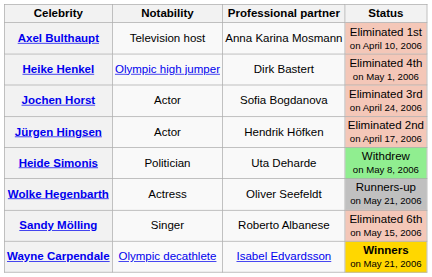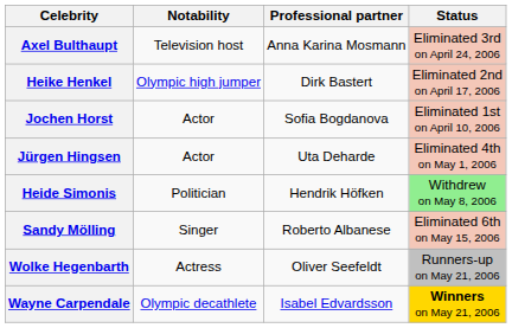 <table class="wikitable sortable" style="text-align:center;">
 <tr>
 <th scope="col">Celebrity</th>
 <th scope="col" class="unsortable">Notability</th>
 <th scope="col">Professional partner</th>
 <th scope="col">Status</th>
 </tr>
 <tr>
 <th scope="row"><a href='#'>Axel Bulthaupt</a></th>
 <td>Television host</td>
 <td>Anna Karina Mosmann</td>
-<td bgcolor="#F4C7B8">Eliminated 1st<br><small>on April 10, 2006</small></td>
+<td bgcolor="#F4C7B8">Eliminated 3rd<br><small>on April 24, 2006</small></td>
 </tr>
 <tr>
 <th scope="row"><a href='#'>Heike Henkel</a></th>
 <td><a href='#'>Olympic high jumper</a></td>
 <td>Dirk Bastert</td>
-<td bgcolor="#F4C7B8">Eliminated 4th<br><small>on May 1, 2006</small></td>
+<td bgcolor="#F4C7B8">Eliminated 2nd<br><small>on April 17, 2006</small></td>
 </tr>
 <tr>
 <th scope="row"><a href='#'>Jochen Horst</a></th>
 <td>Actor</td>
 <td>Sofia Bogdanova</td>
-<td bgcolor="#F4C7B8">Eliminated 3rd<br><small>on April 24, 2006</small></td>
+<td bgcolor="#F4C7B8">Eliminated 1st<br><small>on April 10, 2006</small></td>
 </tr>
 <tr>
 <th scope="row"><a href='#'>Jürgen Hingsen</a></th>
 <td>Actor</td>
-<td>Hendrik Höfken</td>
-<td bgcolor="#F4C7B8">Eliminated 2nd<br><small>on April 17, 2006</small></td>
+<td>Uta Deharde</td>
+<td bgcolor="#F4C7B8">Eliminated 4th<br><small>on May 1, 2006</small></td>
 </tr>
 <tr>
 <th scope="row"><a href='#'>Heide Simonis</a></th>
 <td>Politician</td>
-<td>Uta Deharde</td>
+<td>Hendrik Höfken</td>
 <td bgcolor="lightgreen">Withdrew<br><small>on May 8, 2006</small></td>
+</tr>
+<tr>
+<th scope="row"><a href='#'>Sandy Mölling</a></th>
+<td>Singer</td>
+<td>Roberto Albanese</td>
+<td bgcolor="#F4C7B8">Eliminated 6th<br><small>on May 15, 2006</small></td>
 </tr>
 <tr>
 <th scope="row"><a href='#'>Wolke Hegenbarth</a></th>
 <td>Actress</td>
 <td>Oliver Seefeldt</td>
 <td bgcolor="silver">Runners-up<br><small>on May 21, 2006</small></td>
 </tr>
 <tr>
-<th scope="row"><a href='#'>Sandy Mölling</a></th>
-<td>Singer</td>
-<td>Roberto Albanese</td>
-<td bgcolor="#F4C7B8">Eliminated 6th<br><small>on May 15, 2006</small></td>
-</tr>
-<tr>
 <th scope="row"><a href='#'>Wayne Carpendale</a></th>
 <td><a href='#'>Olympic decathlete</a></td>
 <td><a href='#'>Isabel Edvardsson</a></td>
 <td bgcolor="gold"><strong>Winners</strong><br><small>on May 21, 2006</small></td>
 </tr>
 </table>
